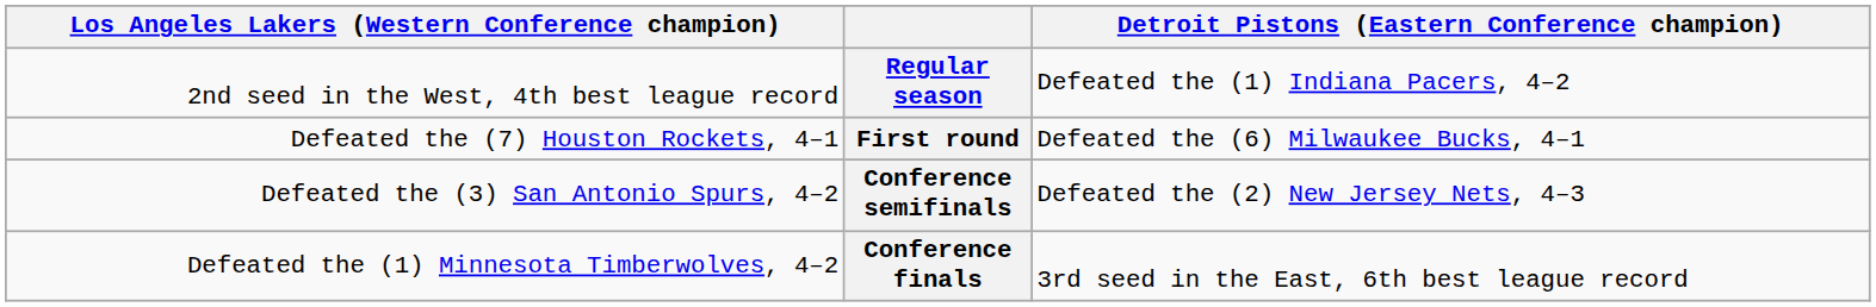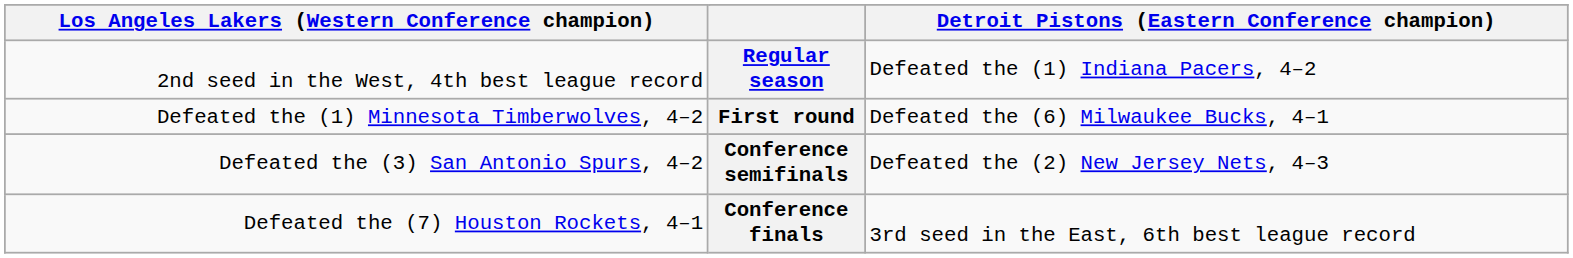 <table style="width:100%; font-size:90%" class="wikitable">
 <tr valign=top>
 <th colspan="2" style="width:45%;"><a href='#'>Los Angeles Lakers</a> (<a href='#'>Western Conference</a> champion)</th>
 <th></th>
 <th colspan="2" style="width:45%;"><a href='#'>Detroit Pistons</a> (<a href='#'>Eastern Conference</a> champion)</th>
 </tr>
 <tr>
 <td align=right><br>2nd seed in the West, 4th best league record</td>
 <th colspan=2><a href='#'>Regular season</a></th>
 <td>Defeated the (1) <a href='#'>Indiana Pacers</a>, 4–2</td>
 </tr>
 <tr>
-<td align=right>Defeated the (7) <a href='#'>Houston Rockets</a>, 4–1</td>
+<td align=right>Defeated the (1) <a href='#'>Minnesota Timberwolves</a>, 4–2</td>
 <th colspan=2>First round</th>
 <td>Defeated the (6) <a href='#'>Milwaukee Bucks</a>, 4–1</td>
 </tr>
 <tr>
 <td align=right>Defeated the (3) <a href='#'>San Antonio Spurs</a>, 4–2</td>
 <th colspan=2>Conference semifinals</th>
 <td>Defeated the (2) <a href='#'>New Jersey Nets</a>, 4–3</td>
 </tr>
 <tr>
-<td align=right>Defeated the (1) <a href='#'>Minnesota Timberwolves</a>, 4–2</td>
+<td align=right>Defeated the (7) <a href='#'>Houston Rockets</a>, 4–1</td>
 <th colspan=2>Conference finals</th>
 <td><br>3rd seed in the East, 6th best league record</td>
 </tr>
 </table>
